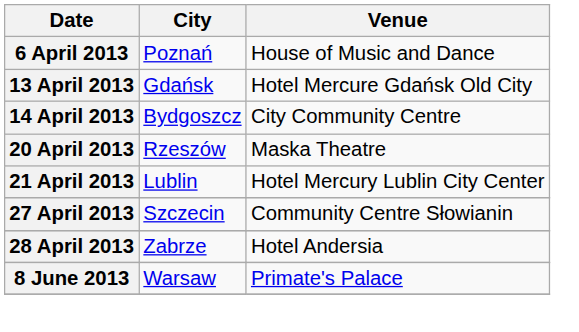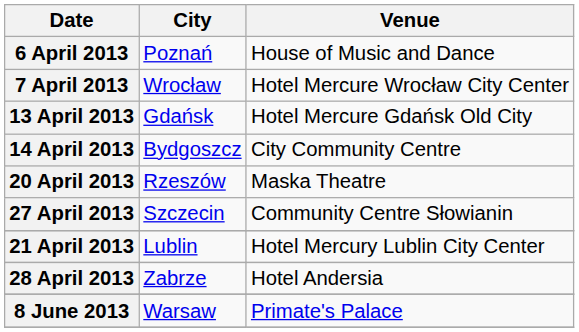 <table class="wikitable plainrowheaders">
 <tr>
 <th>Date</th>
 <th>City</th>
 <th>Venue</th>
 </tr>
 <tr>
 <th scope="row">6 April 2013</th>
 <td><a href='#'>Poznań</a></td>
 <td>House of Music and Dance</td>
+</tr>
+<tr>
+<th scope="row">7 April 2013</th>
+<td><a href='#'>Wrocław</a></td>
+<td>Hotel Mercure Wrocław City Center</td>
 </tr>
 <tr>
 <th scope="row">13 April 2013</th>
 <td><a href='#'>Gdańsk</a></td>
 <td>Hotel Mercure Gdańsk Old City</td>
 </tr>
 <tr>
 <th scope="row">14 April 2013</th>
 <td><a href='#'>Bydgoszcz</a></td>
 <td>City Community Centre</td>
 </tr>
 <tr>
 <th scope="row">20 April 2013</th>
 <td><a href='#'>Rzeszów</a></td>
 <td>Maska Theatre</td>
 </tr>
 <tr>
-<th scope="row">21 April 2013</th>
-<td><a href='#'>Lublin</a></td>
-<td>Hotel Mercury Lublin City Center</td>
+<th scope="row">27 April 2013</th>
+<td><a href='#'>Szczecin</a></td>
+<td>Community Centre Słowianin</td>
 </tr>
 <tr>
 </tr>
 <tr>
-<th scope="row">27 April 2013</th>
-<td><a href='#'>Szczecin</a></td>
-<td>Community Centre Słowianin</td>
+<th scope="row">21 April 2013</th>
+<td><a href='#'>Lublin</a></td>
+<td>Hotel Mercury Lublin City Center</td>
 </tr>
 <tr>
 </tr>
 <tr>
 <th scope="row">28 April 2013</th>
 <td><a href='#'>Zabrze</a></td>
 <td>Hotel Andersia</td>
 </tr>
 <tr>
 </tr>
 <tr>
 <th scope="row">8 June 2013</th>
 <td><a href='#'>Warsaw</a></td>
 <td><a href='#'>Primate's Palace</a></td>
 </tr>
 <tr>
 </tr>
 </table>
